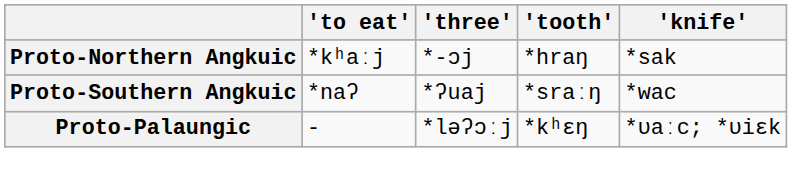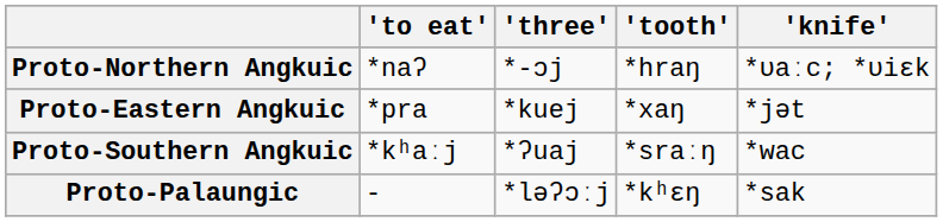 <table class="wikitable">
 <tr>
 <th></th>
 <th>'to eat'</th>
 <th>'three'</th>
 <th>'tooth'</th>
 <th>'knife'</th>
 </tr>
 <tr>
 <th>Proto-Northern Angkuic</th>
-<td>*kʰaːj</td>
+<td>*naʔ</td>
 <td>*-ɔj</td>
 <td>*hraŋ</td>
-<td>*sak</td>
+<td>*ʋaːc; *ʋiɛk</td>
+</tr>
+<tr>
+<th>Proto-Eastern Angkuic</th>
+<td>*pra</td>
+<td>*kuej</td>
+<td>*xaŋ</td>
+<td>*jət</td>
 </tr>
 <tr>
 <th>Proto-Southern Angkuic</th>
-<td>*naʔ</td>
+<td>*kʰaːj</td>
 <td>*ʔuaj</td>
 <td>*sraːŋ</td>
 <td>*wac</td>
 </tr>
 <tr>
 <th>Proto-Palaungic</th>
 <td>-</td>
 <td>*ləʔɔːj</td>
 <td>*kʰɛŋ</td>
-<td>*ʋaːc; *ʋiɛk</td>
+<td>*sak</td>
 </tr>
 </table>
